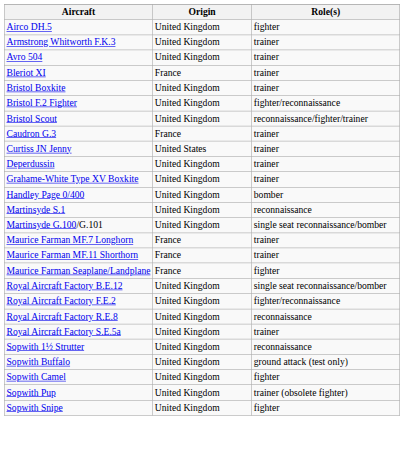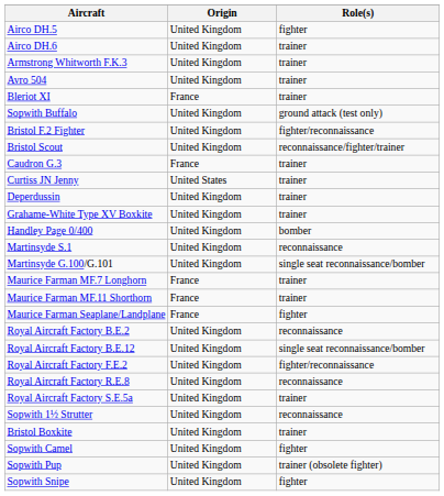 <table class="wikitable sortable">
 <tr>
 </tr>
 <tr>
 <th width="37.5%">Aircraft</th>
 <th width="25%">Origin</th>
 <th width="37.5%">Role(s)</th>
 </tr>
 <tr>
 <td><a href='#'>Airco DH.5</a></td>
 <td>United Kingdom</td>
 <td>fighter</td>
+</tr>
+<tr>
+<td><a href='#'>Airco DH.6</a></td>
+<td>United Kingdom</td>
+<td>trainer</td>
 </tr>
 <tr>
 <td><a href='#'>Armstrong Whitworth F.K.3</a></td>
 <td>United Kingdom</td>
 <td>trainer</td>
 </tr>
 <tr>
 <td><a href='#'>Avro 504</a></td>
 <td>United Kingdom</td>
 <td>trainer</td>
 </tr>
 <tr>
 <td><a href='#'>Bleriot XI</a></td>
 <td>France</td>
 <td>trainer</td>
 </tr>
 <tr>
-<td><a href='#'>Bristol Boxkite</a></td>
+<td><a href='#'>Sopwith Buffalo</a></td>
 <td>United Kingdom</td>
-<td>trainer</td>
+<td>ground attack (test only)</td>
 </tr>
 <tr>
 <td><a href='#'>Bristol F.2 Fighter</a></td>
 <td>United Kingdom</td>
 <td>fighter/reconnaissance</td>
 </tr>
 <tr>
 <td><a href='#'>Bristol Scout</a></td>
 <td>United Kingdom</td>
 <td>reconnaissance/fighter/trainer</td>
 </tr>
 <tr>
 <td><a href='#'>Caudron G.3</a></td>
 <td>France</td>
 <td>trainer</td>
 </tr>
 <tr>
 <td><a href='#'>Curtiss JN Jenny</a></td>
 <td>United States</td>
 <td>trainer</td>
 </tr>
 <tr>
 <td><a href='#'>Deperdussin</a></td>
 <td>United Kingdom</td>
 <td>trainer</td>
 </tr>
 <tr>
 <td><a href='#'>Grahame-White Type XV Boxkite</a></td>
 <td>United Kingdom</td>
 <td>trainer</td>
 </tr>
 <tr>
 <td><a href='#'>Handley Page 0/400</a></td>
 <td>United Kingdom</td>
 <td>bomber</td>
 </tr>
 <tr>
 <td><a href='#'>Martinsyde S.1</a></td>
 <td>United Kingdom</td>
 <td>reconnaissance</td>
 </tr>
 <tr>
 <td><a href='#'>Martinsyde G.100</a>/G.101</td>
 <td>United Kingdom</td>
 <td>single seat reconnaissance/bomber</td>
 </tr>
 <tr>
 <td><a href='#'>Maurice Farman MF.7 Longhorn</a></td>
 <td>France</td>
 <td>trainer</td>
 </tr>
 <tr>
 <td><a href='#'>Maurice Farman MF.11 Shorthorn</a></td>
 <td>France</td>
 <td>trainer</td>
 </tr>
 <tr>
 <td><a href='#'>Maurice Farman Seaplane/Landplane</a></td>
 <td>France</td>
 <td>fighter</td>
 </tr>
 <tr>
+<td><a href='#'>Royal Aircraft Factory B.E.2</a></td>
+<td>United Kingdom</td>
+<td>reconnaissance</td>
+</tr>
+<tr>
 <td><a href='#'>Royal Aircraft Factory B.E.12</a></td>
 <td>United Kingdom</td>
 <td>single seat reconnaissance/bomber</td>
 </tr>
 <tr>
 <td><a href='#'>Royal Aircraft Factory F.E.2</a></td>
 <td>United Kingdom</td>
 <td>fighter/reconnaissance</td>
 </tr>
 <tr>
 <td><a href='#'>Royal Aircraft Factory R.E.8</a></td>
 <td>United Kingdom</td>
 <td>reconnaissance</td>
 </tr>
 <tr>
 <td><a href='#'>Royal Aircraft Factory S.E.5a</a></td>
 <td>United Kingdom</td>
 <td>trainer</td>
 </tr>
 <tr>
 <td><a href='#'>Sopwith 1½ Strutter</a></td>
 <td>United Kingdom</td>
 <td>reconnaissance</td>
 </tr>
 <tr>
-<td><a href='#'>Sopwith Buffalo</a></td>
+<td><a href='#'>Bristol Boxkite</a></td>
 <td>United Kingdom</td>
-<td>ground attack (test only)</td>
+<td>trainer</td>
 </tr>
 <tr>
 <td><a href='#'>Sopwith Camel</a></td>
 <td>United Kingdom</td>
 <td>fighter</td>
 </tr>
 <tr>
 <td><a href='#'>Sopwith Pup</a></td>
 <td>United Kingdom</td>
 <td>trainer (obsolete fighter)</td>
 </tr>
 <tr>
 <td><a href='#'>Sopwith Snipe</a></td>
 <td>United Kingdom</td>
 <td>fighter</td>
 </tr>
 </table>
